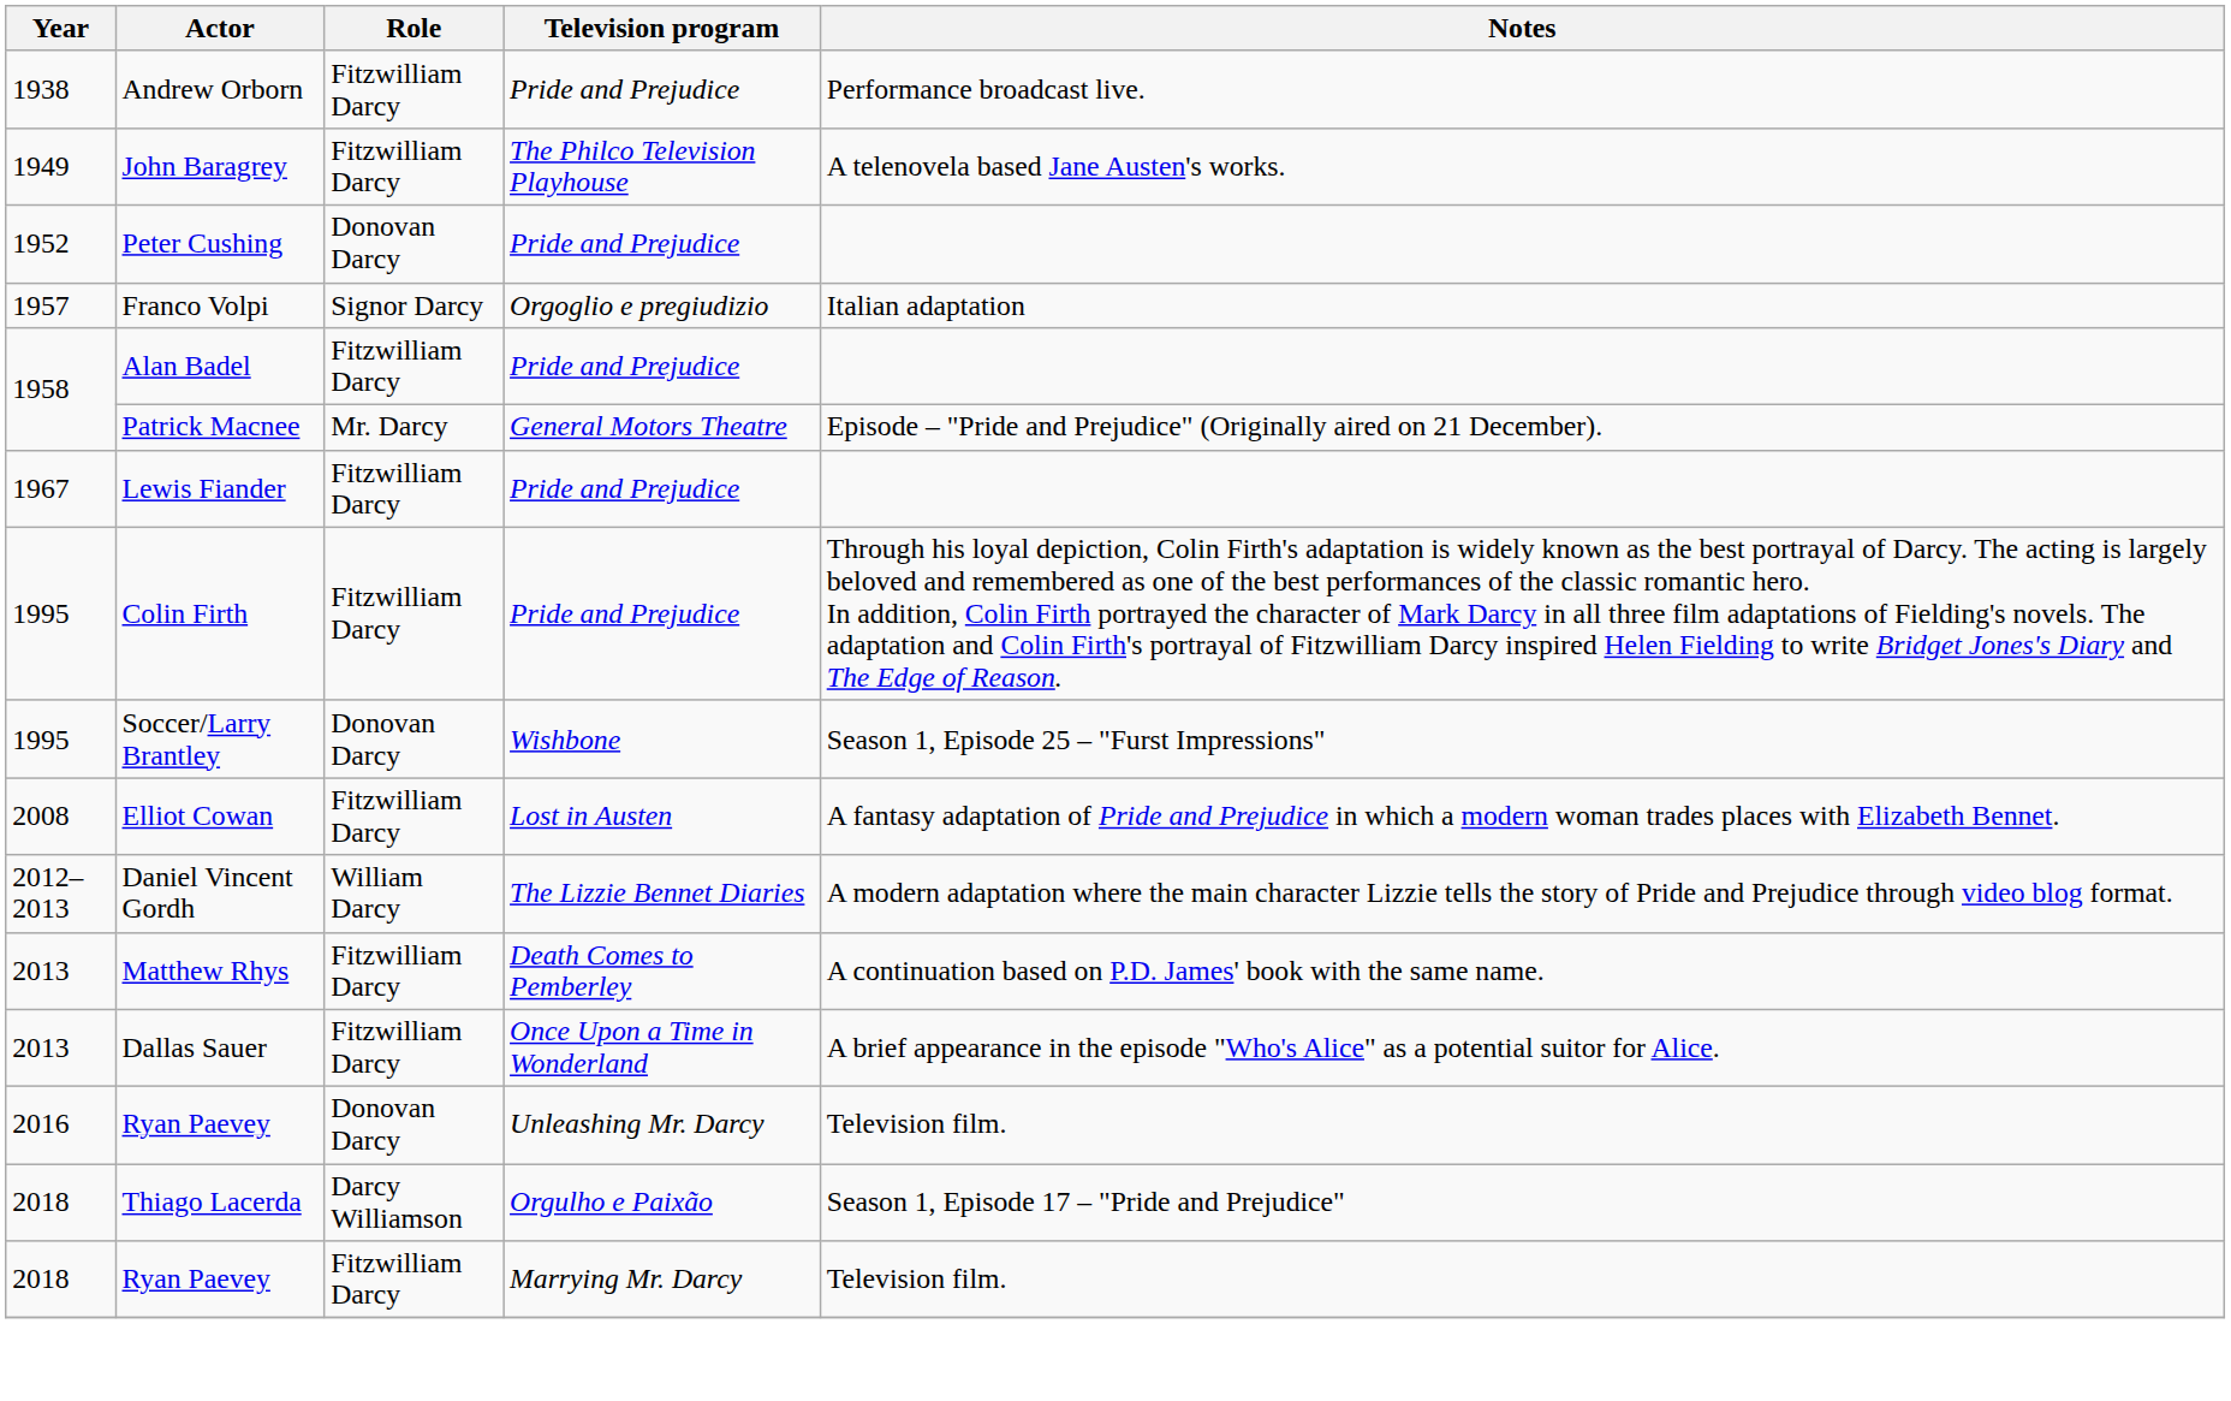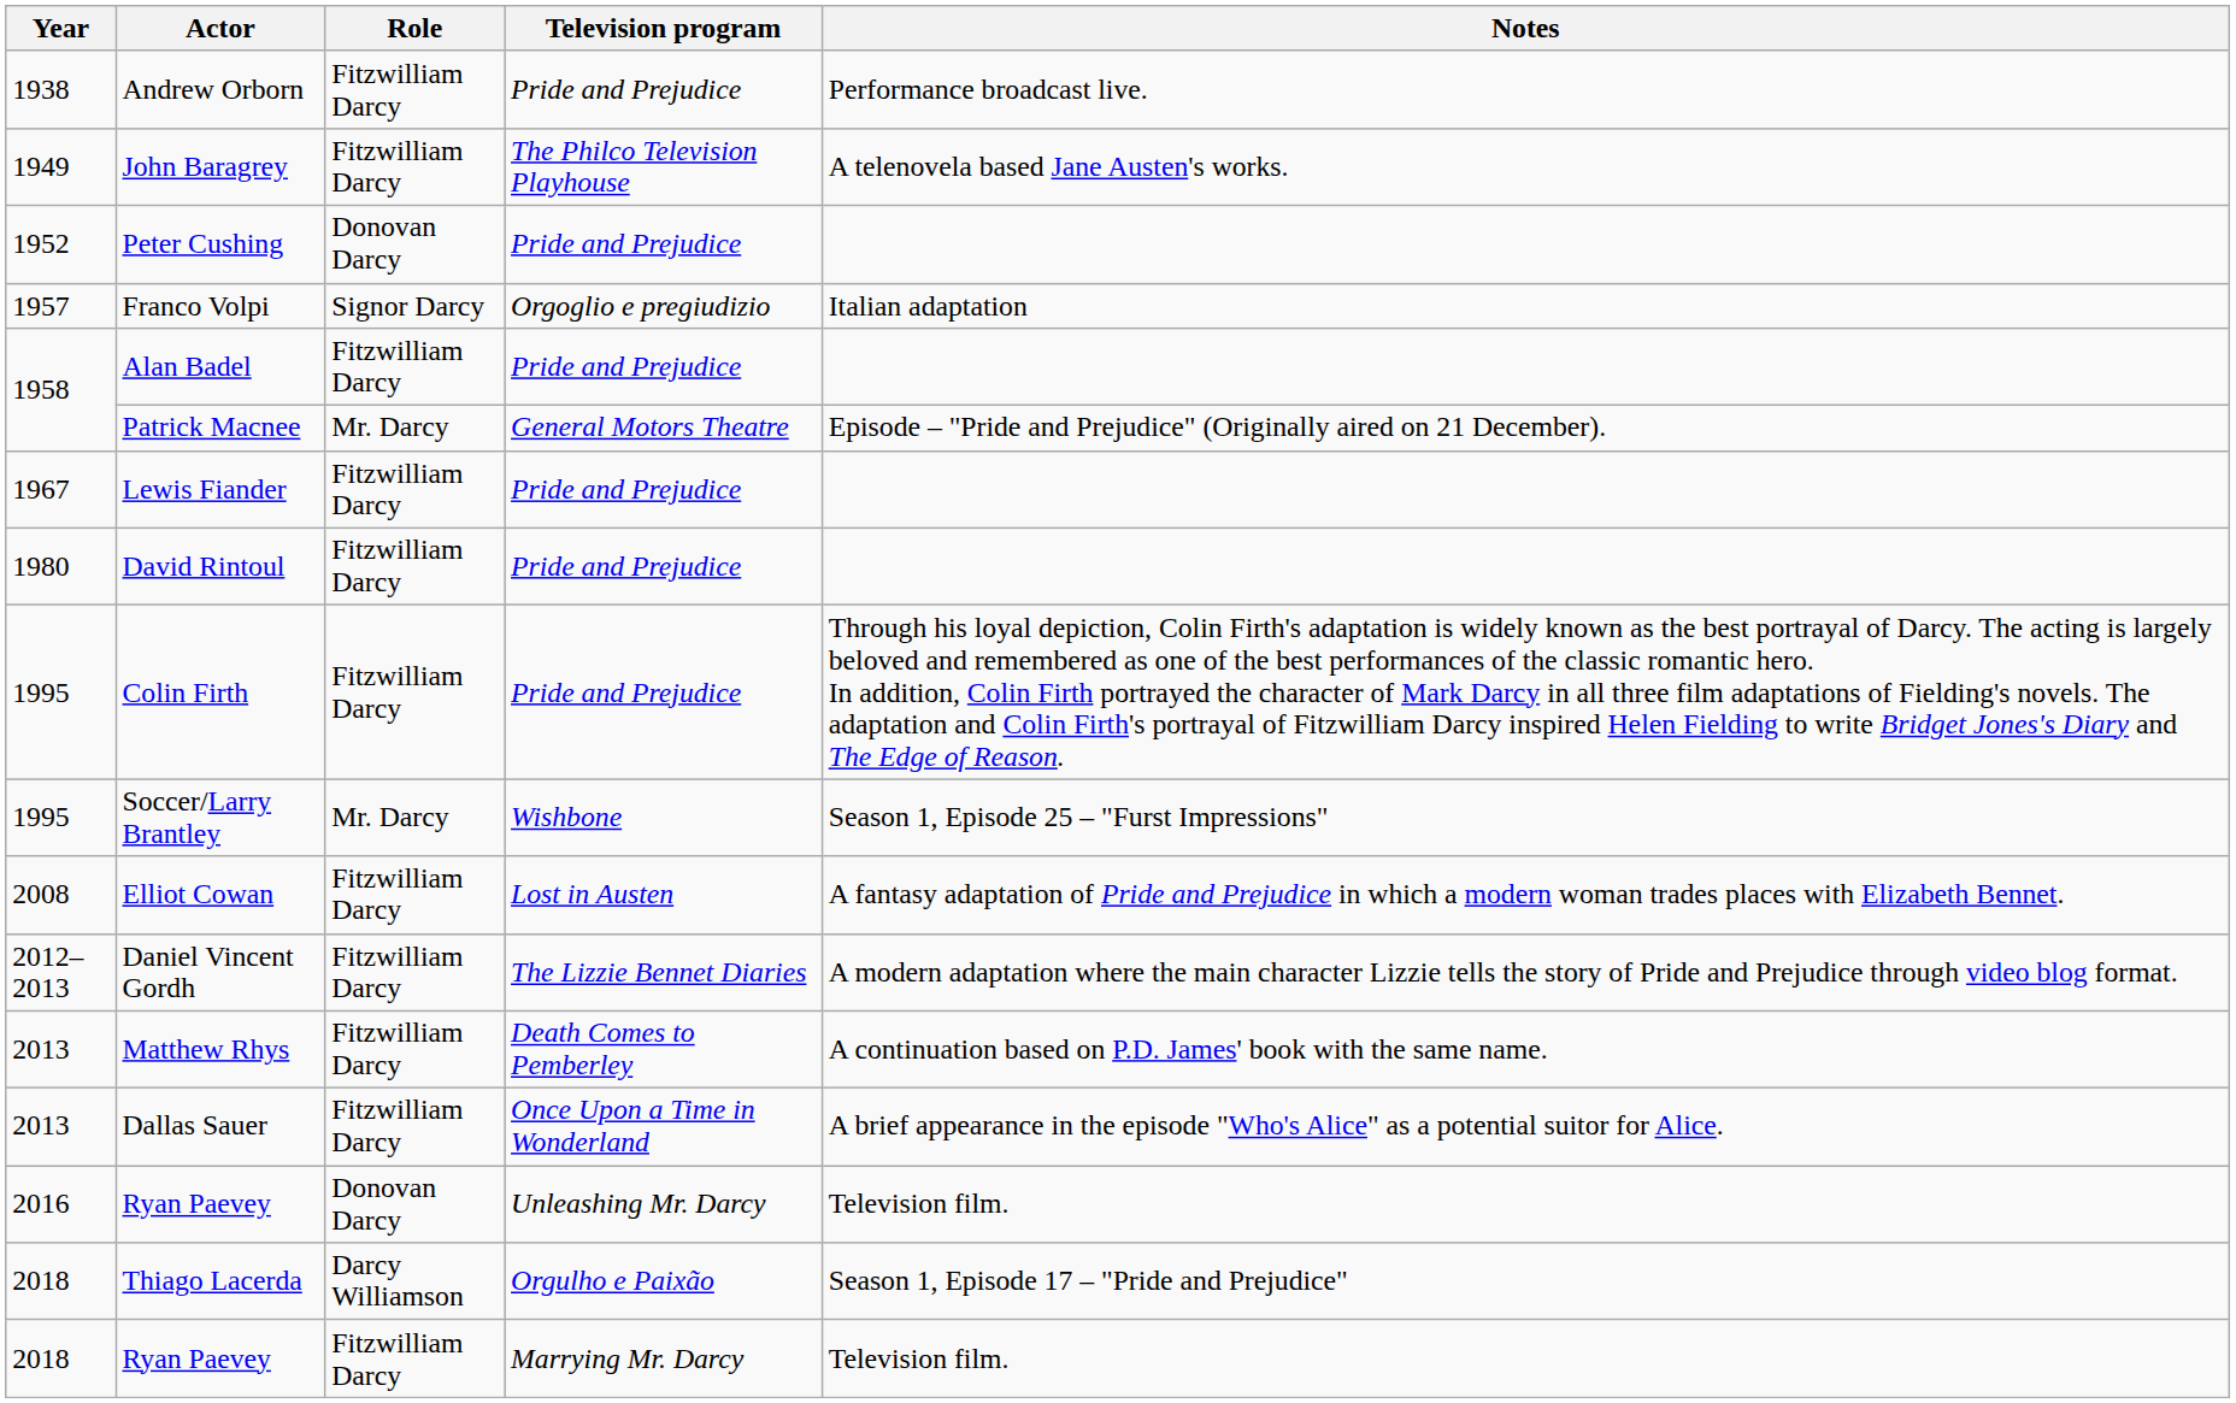 <table class="wikitable">
 <tr>
 <th scope="col">Year</th>
 <th scope="col">Actor</th>
 <th scope="col">Role</th>
 <th scope="col">Television program</th>
 <th scope="col">Notes</th>
 </tr>
 <tr>
 <td>1938</td>
 <td>Andrew Orborn</td>
 <td>Fitzwilliam Darcy</td>
 <td><em>Pride and Prejudice</em></td>
 <td align="left">Performance broadcast live.</td>
 </tr>
 <tr>
 <td>1949</td>
 <td><a href='#'>John Baragrey</a></td>
 <td>Fitzwilliam Darcy</td>
 <td><em><a href='#'>The Philco Television Playhouse</a></em></td>
 <td align="left">A telenovela based <a href='#'>Jane Austen</a>'s works.</td>
 </tr>
 <tr>
 <td>1952</td>
 <td><a href='#'>Peter Cushing</a></td>
 <td>Donovan Darcy</td>
 <td><em><a href='#'>Pride and Prejudice</a></em></td>
 <td></td>
 </tr>
 <tr>
 <td>1957</td>
 <td>Franco Volpi</td>
 <td>Signor Darcy</td>
 <td><em>Orgoglio e pregiudizio</em></td>
 <td>Italian adaptation</td>
 </tr>
 <tr>
 <td rowspan="2">1958</td>
 <td><a href='#'>Alan Badel</a></td>
 <td>Fitzwilliam Darcy</td>
 <td><em><a href='#'>Pride and Prejudice</a></em></td>
 <td></td>
 </tr>
 <tr>
 <td><a href='#'>Patrick Macnee</a></td>
 <td>Mr. Darcy</td>
 <td><em><a href='#'>General Motors Theatre</a></em></td>
 <td align="left">Episode – "Pride and Prejudice" (Originally aired on 21 December).</td>
 </tr>
 <tr>
 <td>1967</td>
 <td><a href='#'>Lewis Fiander</a></td>
 <td>Fitzwilliam Darcy</td>
 <td><em><a href='#'>Pride and Prejudice</a></em></td>
 <td align="left"></td>
 </tr>
 <tr>
+<td>1980</td>
+<td><a href='#'>David Rintoul</a></td>
+<td>Fitzwilliam Darcy</td>
+<td><em><a href='#'>Pride and Prejudice</a></em></td>
+<td align="left"></td>
+</tr>
+<tr>
 <td>1995</td>
 <td><a href='#'>Colin Firth</a></td>
 <td>Fitzwilliam Darcy</td>
 <td><em><a href='#'>Pride and Prejudice</a></em></td>
 <td align="left">Through his loyal depiction, Colin Firth's adaptation is widely known as the best portrayal of Darcy. The acting is largely beloved and remembered as one of the best performances of the classic romantic hero.<br>In addition, <a href='#'>Colin Firth</a> portrayed the character of <a href='#'>Mark Darcy</a> in all three film adaptations of Fielding's novels. The adaptation and <a href='#'>Colin Firth</a>'s portrayal of Fitzwilliam Darcy inspired <a href='#'>Helen Fielding</a> to write <em><a href='#'>Bridget Jones's Diary</a></em> and <em> <a href='#'>The Edge of Reason</a>.</em></td>
 </tr>
 <tr>
 <td>1995</td>
 <td>Soccer/<a href='#'>Larry Brantley</a></td>
-<td>Donovan Darcy</td>
+<td>Mr. Darcy</td>
 <td><em><a href='#'>Wishbone</a></em></td>
 <td align="left">Season 1, Episode 25 – "Furst Impressions"</td>
 </tr>
 <tr>
 <td>2008</td>
 <td><a href='#'>Elliot Cowan</a></td>
 <td>Fitzwilliam Darcy</td>
 <td><em><a href='#'>Lost in Austen</a></em></td>
 <td align="left">A fantasy adaptation of <em><a href='#'>Pride and Prejudice</a></em> in which a <a href='#'>modern</a> woman trades places with <a href='#'>Elizabeth Bennet</a>.</td>
 </tr>
 <tr>
 <td>2012–2013</td>
 <td>Daniel Vincent Gordh</td>
-<td>William Darcy</td>
+<td>Fitzwilliam Darcy</td>
 <td><em><a href='#'>The Lizzie Bennet Diaries</a></em></td>
 <td align="left">A modern adaptation where the main character Lizzie tells the story of Pride and Prejudice through <a href='#'>video blog</a> format.</td>
 </tr>
 <tr>
 <td>2013</td>
 <td><a href='#'>Matthew Rhys</a></td>
 <td>Fitzwilliam Darcy</td>
 <td><em><a href='#'>Death Comes to Pemberley</a></em></td>
 <td align="left">A continuation based on <a href='#'>P.D. James</a>' book with the same name.</td>
 </tr>
 <tr>
 <td>2013</td>
 <td>Dallas Sauer</td>
 <td>Fitzwilliam Darcy</td>
 <td><em><a href='#'>Once Upon a Time in Wonderland</a></em></td>
 <td align="left">A brief appearance in the episode "<a href='#'>Who's Alice</a>" as a potential suitor for <a href='#'>Alice</a>.</td>
 </tr>
 <tr>
 <td>2016</td>
 <td><a href='#'>Ryan Paevey</a></td>
 <td>Donovan Darcy</td>
 <td><em>Unleashing Mr. Darcy</em></td>
 <td align="left">Television film.</td>
 </tr>
 <tr>
 <td>2018</td>
 <td><a href='#'>Thiago Lacerda</a></td>
 <td>Darcy Williamson</td>
 <td><em><a href='#'>Orgulho e Paixão</a></em></td>
 <td align="left">Season 1, Episode 17 – "Pride and Prejudice"</td>
 </tr>
 <tr>
 <td>2018</td>
 <td><a href='#'>Ryan Paevey</a></td>
 <td>Fitzwilliam Darcy</td>
 <td><em>Marrying Mr. Darcy</em></td>
 <td align="left">Television film.</td>
 </tr>
 <tr>
 </tr>
 </table>
